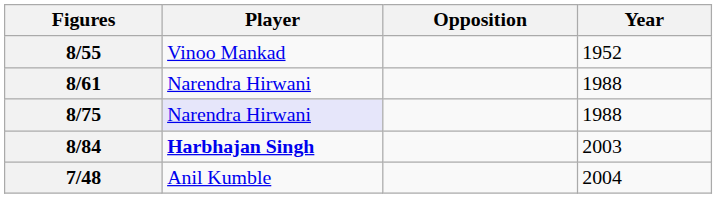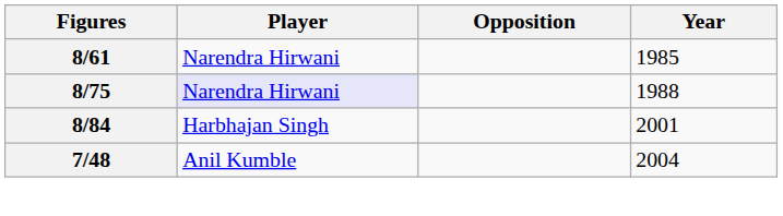 <table class="wikitable">
 <tr>
 <th style="width:120px;">Figures</th>
 <th style="width:170px;">Player</th>
 <th style="width:150px;">Opposition</th>
 <th style="width:100px;">Year</th>
 </tr>
 <tr>
-<th>8/55</th>
-<td> <a href='#'>Vinoo Mankad</a></td>
-<td></td>
-<td>1952</td>
-</tr>
-<tr>
 <th>8/61</th>
 <td> <a href='#'>Narendra Hirwani</a></td>
 <td></td>
-<td>1988</td>
+<td>1985</td>
 </tr>
 <tr>
 <th>8/75</th>
 <td style="background: lavender;"> <a href='#'>Narendra Hirwani</a></td>
 <td></td>
 <td>1988</td>
 </tr>
 <tr>
 <th>8/84</th>
-<td><strong> <a href='#'>Harbhajan Singh</a></strong></td>
+<td> <a href='#'>Harbhajan Singh</a></td>
 <td></td>
-<td>2003</td>
+<td>2001</td>
 </tr>
 <tr>
 <th>7/48</th>
 <td> <a href='#'>Anil Kumble</a></td>
 <td></td>
 <td>2004</td>
 </tr>
 </table>
